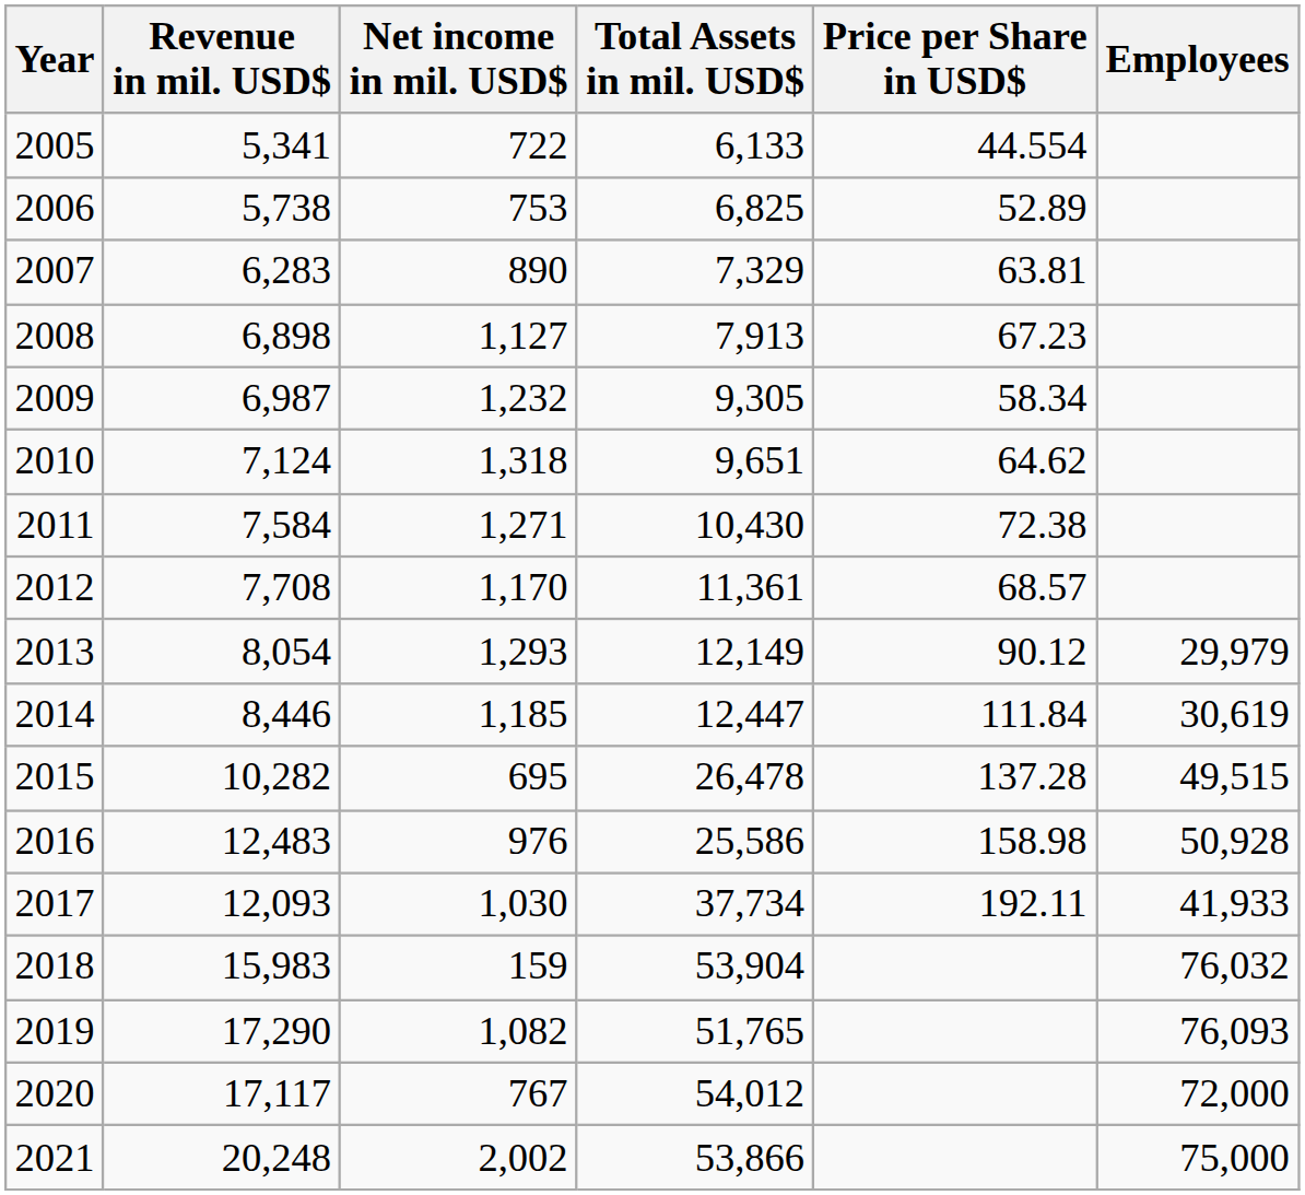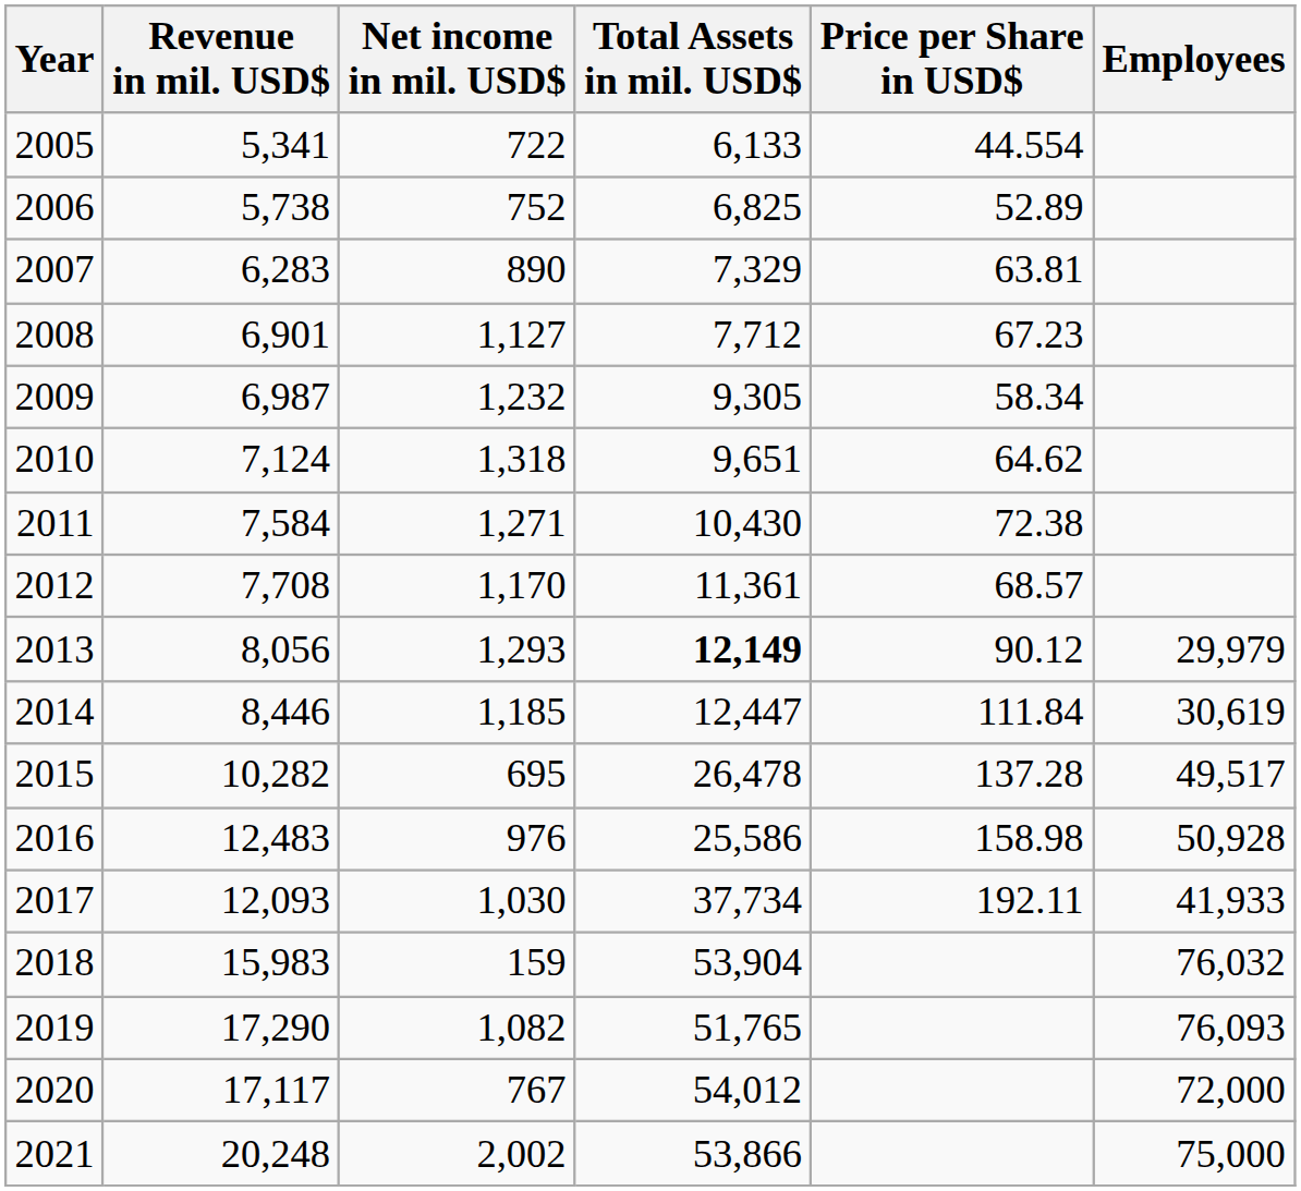 <table class="wikitable float-left" style="text-align: right;">
 <tr>
 <th>Year</th>
 <th>Revenue<br>in mil. USD$</th>
 <th>Net income<br>in mil. USD$</th>
 <th>Total Assets<br>in mil. USD$</th>
 <th>Price per Share<br>in USD$</th>
 <th>Employees</th>
 </tr>
 <tr>
 <td>2005</td>
 <td>5,341</td>
 <td>722</td>
 <td>6,133</td>
 <td>44.554</td>
 <td></td>
 </tr>
 <tr>
 <td>2006</td>
 <td>5,738</td>
-<td>753</td>
+<td>752</td>
 <td>6,825</td>
 <td>52.89</td>
 <td></td>
 </tr>
 <tr>
 <td>2007</td>
 <td>6,283</td>
 <td>890</td>
 <td>7,329</td>
 <td>63.81</td>
 <td></td>
 </tr>
 <tr>
 <td>2008</td>
-<td>6,898</td>
+<td>6,901</td>
 <td>1,127</td>
-<td>7,913</td>
+<td>7,712</td>
 <td>67.23</td>
 <td></td>
 </tr>
 <tr>
 <td>2009</td>
 <td>6,987</td>
 <td>1,232</td>
 <td>9,305</td>
 <td>58.34</td>
 <td></td>
 </tr>
 <tr>
 <td>2010</td>
 <td>7,124</td>
 <td>1,318</td>
 <td>9,651</td>
 <td>64.62</td>
 <td></td>
 </tr>
 <tr>
 <td>2011</td>
 <td>7,584</td>
 <td>1,271</td>
 <td>10,430</td>
 <td>72.38</td>
 <td></td>
 </tr>
 <tr>
 <td>2012</td>
 <td>7,708</td>
 <td>1,170</td>
 <td>11,361</td>
 <td>68.57</td>
 <td></td>
 </tr>
 <tr>
 <td>2013</td>
-<td>8,054</td>
+<td>8,056</td>
 <td>1,293</td>
-<td>12,149</td>
+<td><strong>12,149</strong></td>
 <td>90.12</td>
 <td>29,979</td>
 </tr>
 <tr>
 <td>2014</td>
 <td>8,446</td>
 <td>1,185</td>
 <td>12,447</td>
 <td>111.84</td>
 <td>30,619</td>
 </tr>
 <tr>
 <td>2015</td>
 <td>10,282</td>
 <td>695</td>
 <td>26,478</td>
 <td>137.28</td>
-<td>49,515</td>
+<td>49,517</td>
 </tr>
 <tr>
 <td>2016</td>
 <td>12,483</td>
 <td>976</td>
 <td>25,586</td>
 <td>158.98</td>
 <td>50,928</td>
 </tr>
 <tr>
 <td>2017</td>
 <td>12,093</td>
 <td>1,030</td>
 <td>37,734</td>
 <td>192.11</td>
 <td>41,933</td>
 </tr>
 <tr>
 <td>2018</td>
 <td>15,983</td>
 <td>159</td>
 <td>53,904</td>
 <td></td>
 <td>76,032</td>
 </tr>
 <tr>
 <td>2019</td>
 <td>17,290</td>
 <td>1,082</td>
 <td>51,765</td>
 <td></td>
 <td>76,093</td>
 </tr>
 <tr>
 <td>2020</td>
 <td>17,117</td>
 <td>767</td>
 <td>54,012</td>
 <td></td>
 <td>72,000</td>
 </tr>
 <tr>
 <td>2021</td>
 <td>20,248</td>
 <td>2,002</td>
 <td>53,866</td>
 <td></td>
 <td>75,000</td>
 </tr>
 </table>
